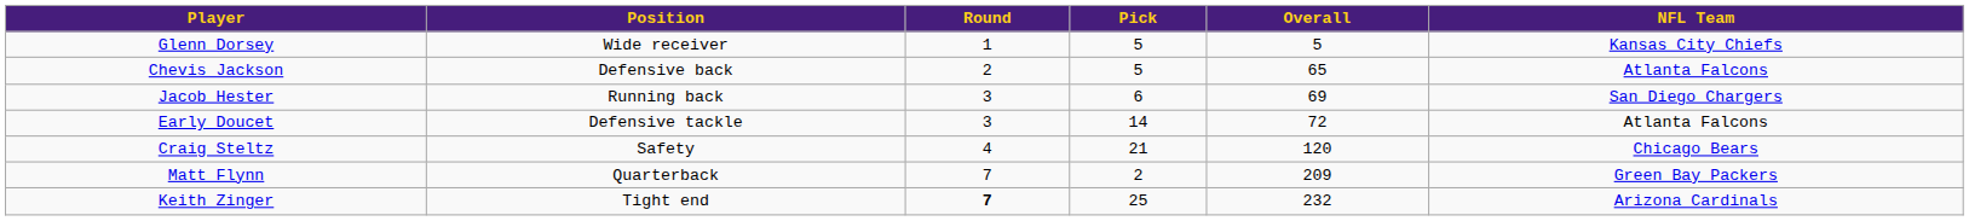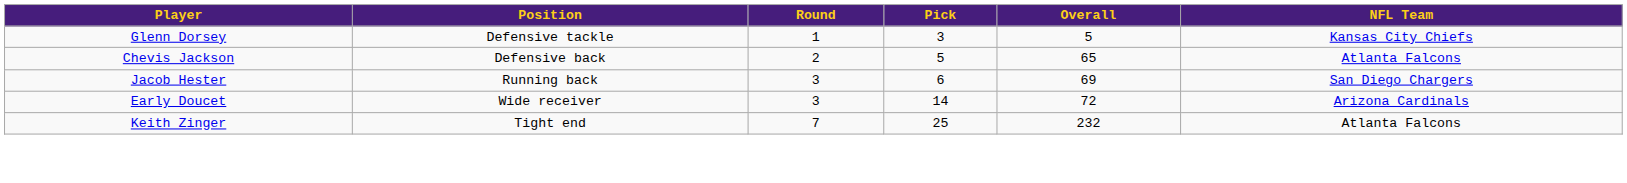 <table class="wikitable" width="80%">
 <tr align="center"  style="background:#461D7C;color:#FDD017;">
 <td><strong>Player</strong></td>
 <td><strong>Position</strong></td>
 <td><strong>Round</strong></td>
 <td><strong>Pick</strong></td>
 <td><strong>Overall</strong></td>
 <td><strong>NFL Team</strong></td>
 </tr>
 <tr align="center" bgcolor="">
 <td><a href='#'>Glenn Dorsey</a></td>
-<td>Wide receiver</td>
+<td>Defensive tackle</td>
 <td>1</td>
-<td>5</td>
+<td>3</td>
 <td>5</td>
 <td><a href='#'>Kansas City Chiefs</a></td>
 </tr>
 <tr align="center" bgcolor="">
 <td><a href='#'>Chevis Jackson</a></td>
 <td>Defensive back</td>
 <td>2</td>
 <td>5</td>
 <td>65</td>
 <td><a href='#'>Atlanta Falcons</a></td>
 </tr>
 <tr align="center" bgcolor="">
 <td><a href='#'>Jacob Hester</a></td>
 <td>Running back</td>
 <td>3</td>
 <td>6</td>
 <td>69</td>
 <td><a href='#'>San Diego Chargers</a></td>
 </tr>
 <tr align="center" bgcolor="">
 <td><a href='#'>Early Doucet</a></td>
-<td>Defensive tackle</td>
+<td>Wide receiver</td>
 <td>3</td>
 <td>14</td>
 <td>72</td>
-<td>Atlanta Falcons</td>
-</tr>
-<tr align="center" bgcolor="">
-<td><a href='#'>Craig Steltz</a></td>
-<td>Safety</td>
-<td>4</td>
-<td>21</td>
-<td>120</td>
-<td><a href='#'>Chicago Bears</a></td>
-</tr>
-<tr align="center" bgcolor="">
-<td><a href='#'>Matt Flynn</a></td>
-<td>Quarterback</td>
-<td>7</td>
-<td>2</td>
-<td>209</td>
-<td><a href='#'>Green Bay Packers</a></td>
+<td><a href='#'>Arizona Cardinals</a></td>
 </tr>
 <tr align="center" bgcolor="">
 <td><a href='#'>Keith Zinger</a></td>
 <td>Tight end</td>
-<td><strong>7</strong></td>
+<td>7</td>
 <td>25</td>
 <td>232</td>
-<td><a href='#'>Arizona Cardinals</a></td>
+<td>Atlanta Falcons</td>
 </tr>
 </table>
